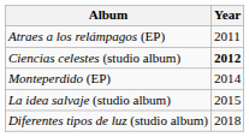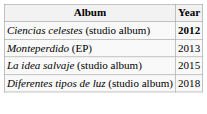 <table class="wikitable sortable">
 <tr>
 <th>Album</th>
 <th>Year</th>
-</tr>
-<tr>
-<td><em>Atraes a los relámpagos</em> (EP)</td>
-<td>2011</td>
 </tr>
 <tr>
 <td><em>Ciencias celestes</em> (studio album)</td>
 <td><strong>2012</strong></td>
 </tr>
 <tr>
 <td><em>Monteperdido</em> (EP)</td>
-<td>2014</td>
+<td>2013</td>
 </tr>
 <tr>
 <td><em>La idea salvaje</em> (studio album)</td>
 <td>2015</td>
 </tr>
 <tr>
 <td><em>Diferentes tipos de luz</em> (studio album)</td>
 <td>2018</td>
 </tr>
 </table>
